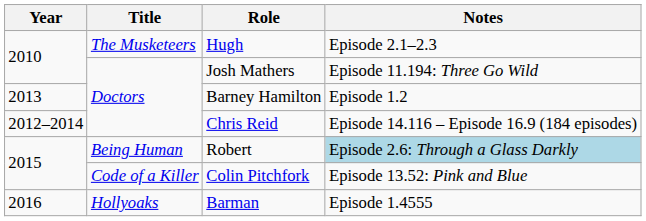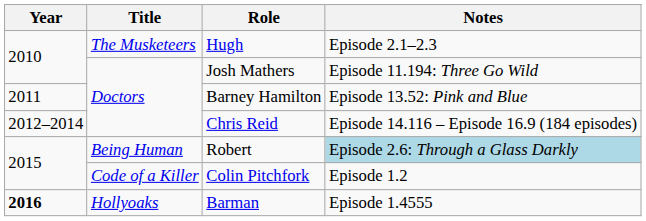 <table class="wikitable sortable">
 <tr>
 <th>Year</th>
 <th>Title</th>
 <th>Role</th>
 <th class="unsortable">Notes</th>
 </tr>
 <tr>
 <td rowspan="2">2010</td>
 <td><em><a href='#'>The Musketeers</a></em></td>
 <td><a href='#'>Hugh</a></td>
 <td>Episode 2.1–2.3</td>
 </tr>
 <tr>
 <td rowspan="3"><em><a href='#'>Doctors</a> </em></td>
 <td>Josh Mathers</td>
 <td>Episode 11.194: <em>Three Go Wild</em></td>
 </tr>
 <tr>
-<td>2013</td>
+<td>2011</td>
 <td>Barney Hamilton</td>
-<td>Episode 1.2</td>
+<td>Episode 13.52: <em>Pink and Blue</em></td>
 </tr>
 <tr>
 <td>2012–2014</td>
 <td><a href='#'>Chris Reid</a></td>
 <td>Episode 14.116 – Episode 16.9 (184 episodes)</td>
 </tr>
 <tr>
 <td rowspan="2">2015</td>
 <td><em><a href='#'>Being Human</a></em></td>
 <td>Robert</td>
 <td style="background: lightblue;">Episode 2.6: <em>Through a Glass Darkly</em></td>
 </tr>
 <tr>
 <td><em><a href='#'>Code of a Killer</a></em></td>
 <td><a href='#'>Colin Pitchfork</a></td>
-<td>Episode 13.52: <em>Pink and Blue</em></td>
+<td>Episode 1.2</td>
 </tr>
 <tr>
-<td>2016</td>
+<td><strong>2016</strong></td>
 <td><em><a href='#'>Hollyoaks</a></em></td>
 <td><a href='#'>Barman</a></td>
 <td>Episode 1.4555</td>
 </tr>
 </table>
